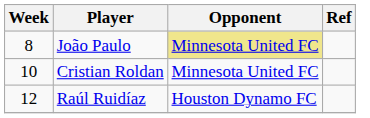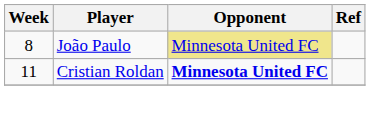 <table class=wikitable>
 <tr>
 <th>Week</th>
 <th>Player</th>
 <th>Opponent</th>
 <th>Ref</th>
 </tr>
 <tr>
 <td align=center>8</td>
 <td> <a href='#'>João Paulo</a></td>
 <td style="background: khaki;"><a href='#'>Minnesota United FC</a></td>
 <td style="text-align: center;"></td>
 </tr>
 <tr>
-<td align=center>10</td>
+<td align=center>11</td>
 <td> <a href='#'>Cristian Roldan</a></td>
-<td><a href='#'>Minnesota United FC</a></td>
-<td style="text-align: center;"></td>
-</tr>
-<tr>
-<td align=center>12</td>
-<td> <a href='#'>Raúl Ruidíaz</a></td>
-<td><a href='#'>Houston Dynamo FC</a></td>
+<td><strong><a href='#'>Minnesota United FC</a></strong></td>
 <td style="text-align: center;"></td>
 </tr>
 <tr>
 </tr>
 </table>
